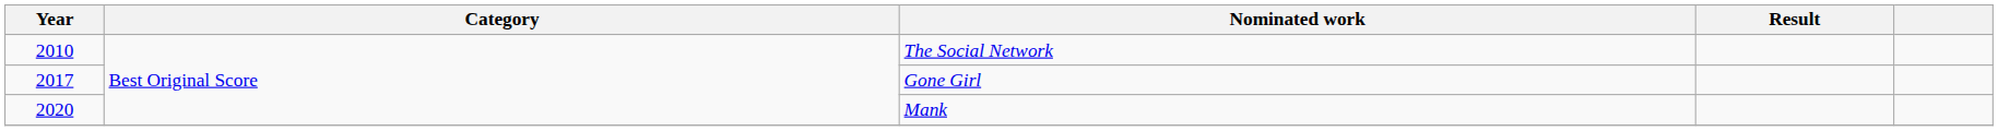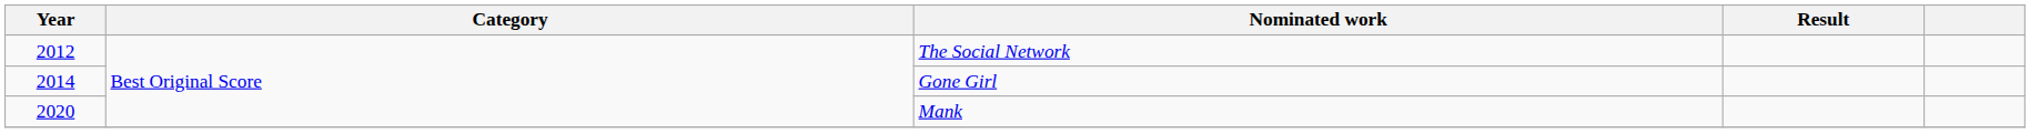 <table class="wikitable" style="width:85%;">
 <tr>
 <th width=5%>Year</th>
 <th style="width:40%;">Category</th>
 <th style="width:40%;">Nominated work</th>
 <th style="width:10%;">Result</th>
 <th width=5%></th>
 </tr>
 <tr>
-<td style="text-align:center;"><a href='#'>2010</a></td>
+<td style="text-align:center;"><a href='#'>2012</a></td>
 <td rowspan="3"><a href='#'>Best Original Score</a></td>
 <td><em><a href='#'>The Social Network</a></em></td>
 <td></td>
 <td style="text-align:center;"></td>
 </tr>
 <tr>
-<td style="text-align:center;"><a href='#'>2017</a></td>
+<td style="text-align:center;"><a href='#'>2014</a></td>
 <td><em><a href='#'>Gone Girl</a></em></td>
 <td></td>
 <td style="text-align:center;"></td>
 </tr>
 <tr>
 <td style="text-align:center;"><a href='#'>2020</a></td>
 <td><em><a href='#'>Mank</a></em></td>
 <td></td>
 <td style="text-align:center;"></td>
 </tr>
 <tr>
 </tr>
 </table>
